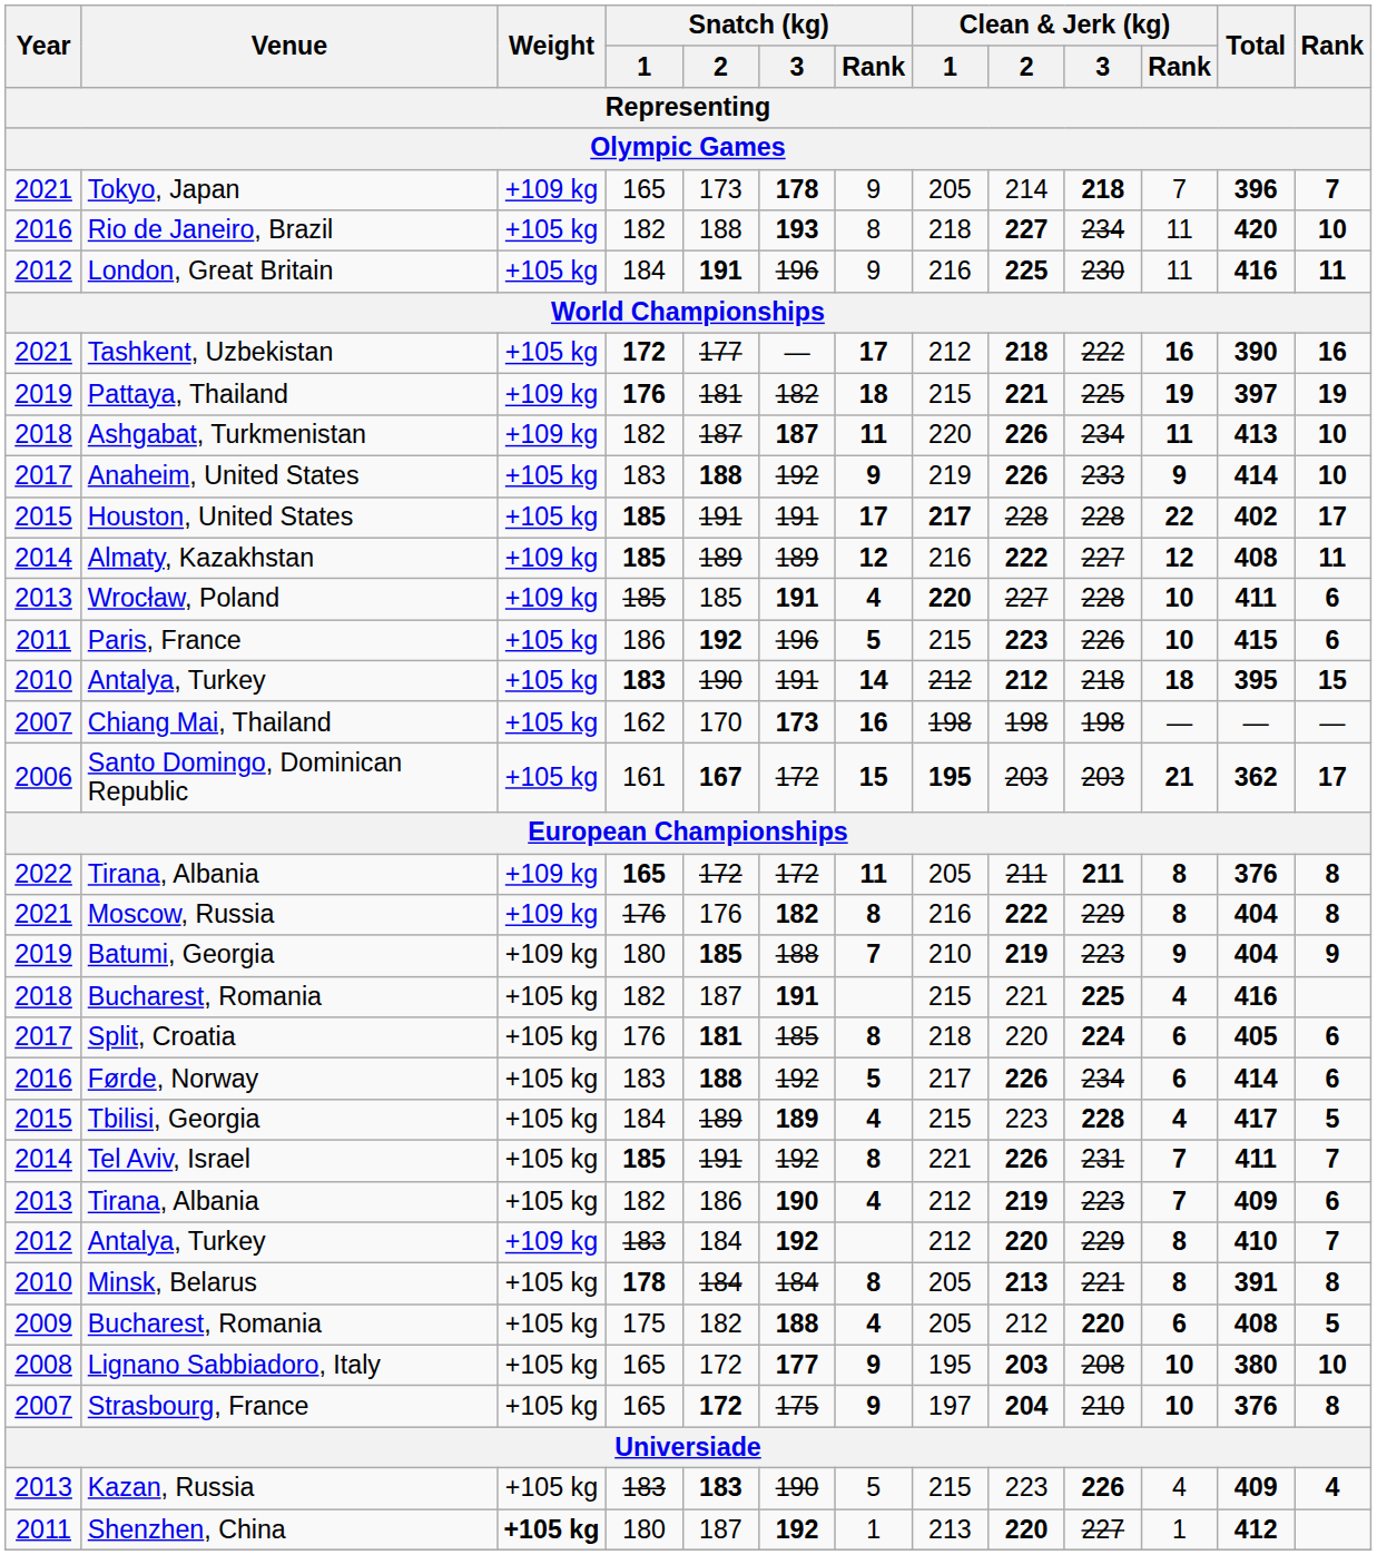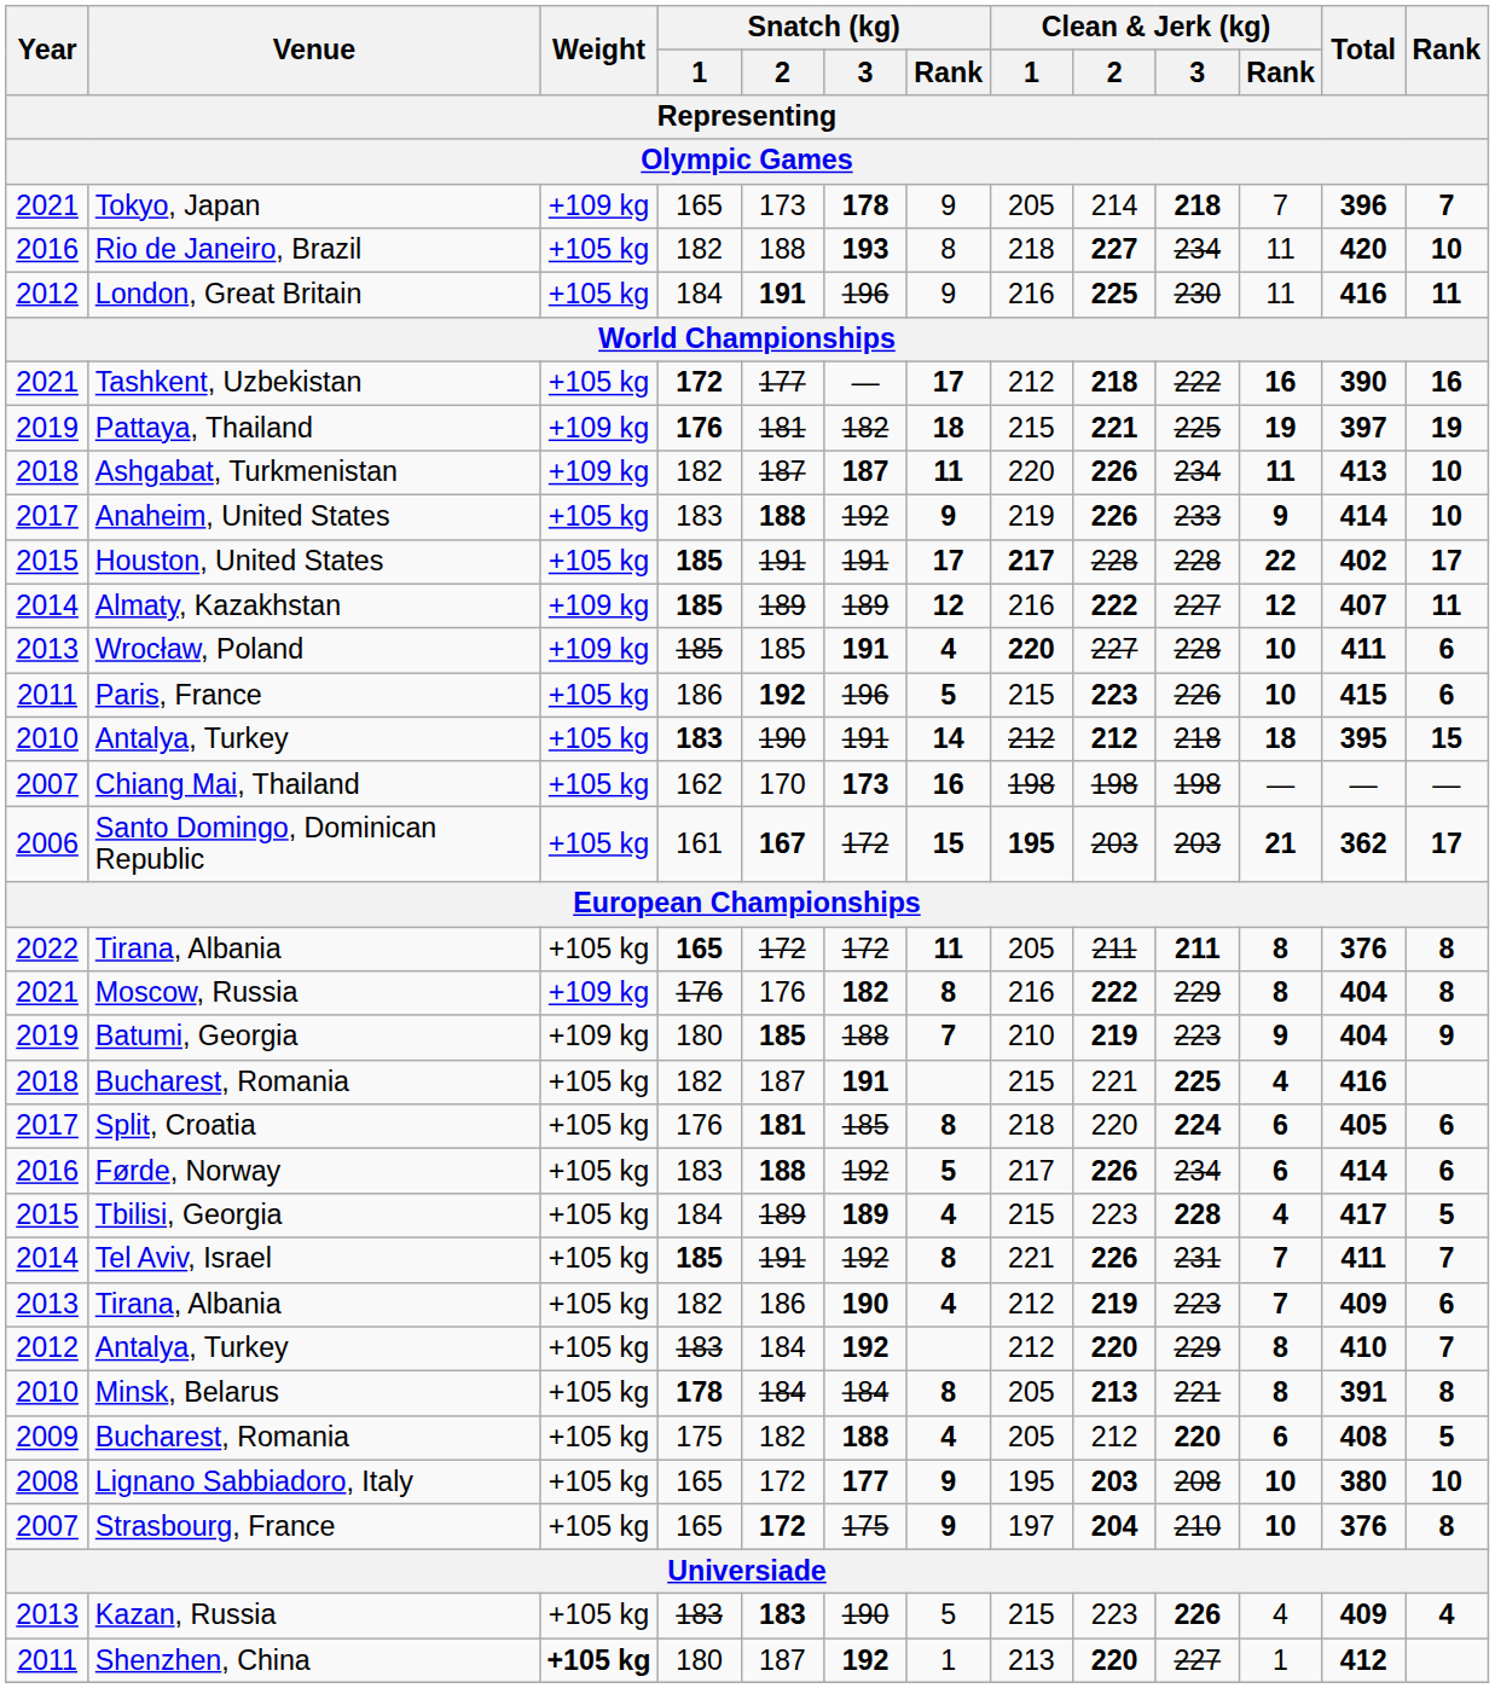 <table class = "wikitable" style="text-align:center;">
 <tr>
 <th rowspan=2 width=40>Year</th>
 <th rowspan=2 width=250>Venue</th>
 <th rowspan=2 width=60>Weight</th>
 <th colspan=4>Snatch (kg)</th>
 <th colspan=4>Clean & Jerk (kg)</th>
 <th rowspan=2 width=40>Total</th>
 <th rowspan=2 width=40>Rank</th>
 </tr>
 <tr>
 <th width=40>1</th>
 <th width=40>2</th>
 <th width=40>3</th>
 <th width=40>Rank</th>
 <th width=40>1</th>
 <th width=40>2</th>
 <th width=40>3</th>
 <th width=40>Rank</th>
 </tr>
 <tr>
 <th colspan=13>Representing </th>
 </tr>
 <tr>
 <th colspan=13><a href='#'>Olympic Games</a></th>
 </tr>
 <tr>
 <td><a href='#'>2021</a></td>
 <td align=left> <a href='#'>Tokyo</a>, Japan</td>
 <td><a href='#'>+109 kg</a></td>
 <td>165</td>
 <td>173</td>
 <td><strong>178</strong></td>
 <td>9</td>
 <td>205</td>
 <td>214</td>
 <td><strong>218</strong></td>
 <td>7</td>
 <td><strong>396</strong></td>
 <td><strong>7</strong></td>
 </tr>
 <tr>
 <td><a href='#'>2016</a></td>
 <td align=left> <a href='#'>Rio de Janeiro</a>, Brazil</td>
 <td><a href='#'>+105 kg</a></td>
 <td>182</td>
 <td>188</td>
 <td><strong>193</strong></td>
 <td>8</td>
 <td>218</td>
 <td><strong>227</strong></td>
 <td><s>234</s></td>
 <td>11</td>
 <td><strong>420</strong></td>
 <td><strong>10</strong></td>
 </tr>
 <tr>
 <td><a href='#'>2012</a></td>
 <td align=left> <a href='#'>London</a>, Great Britain</td>
 <td><a href='#'>+105 kg</a></td>
 <td>184</td>
 <td><strong>191</strong></td>
 <td><s>196</s></td>
 <td>9</td>
 <td>216</td>
 <td><strong>225</strong></td>
 <td><s>230</s></td>
 <td>11</td>
 <td><strong>416</strong></td>
 <td><strong>11</strong></td>
 </tr>
 <tr>
 <th colspan=13><a href='#'>World Championships</a></th>
 </tr>
 <tr>
 <td><a href='#'>2021</a></td>
 <td align=left> <a href='#'>Tashkent</a>, Uzbekistan</td>
 <td><a href='#'>+105 kg</a></td>
 <td><strong>172</strong></td>
 <td><s>177</s></td>
 <td>—</td>
 <td><strong>17</strong></td>
 <td>212</td>
 <td><strong>218</strong></td>
 <td><s>222</s></td>
 <td><strong>16</strong></td>
 <td><strong>390</strong></td>
 <td><strong>16</strong></td>
 </tr>
 <tr>
 <td><a href='#'>2019</a></td>
 <td align=left> <a href='#'>Pattaya</a>, Thailand</td>
 <td><a href='#'>+109 kg</a></td>
 <td><strong>176</strong></td>
 <td><s>181</s></td>
 <td><s>182</s></td>
 <td><strong>18</strong></td>
 <td>215</td>
 <td><strong>221</strong></td>
 <td><s>225</s></td>
 <td><strong>19</strong></td>
 <td><strong>397</strong></td>
 <td><strong>19</strong></td>
 </tr>
 <tr>
 <td><a href='#'>2018</a></td>
 <td align=left> <a href='#'>Ashgabat</a>, Turkmenistan</td>
 <td><a href='#'>+109 kg</a></td>
 <td>182</td>
 <td><s>187</s></td>
 <td><strong>187</strong></td>
 <td><strong>11</strong></td>
 <td>220</td>
 <td><strong>226</strong></td>
 <td><s>234</s></td>
 <td><strong>11</strong></td>
 <td><strong>413</strong></td>
 <td><strong>10</strong></td>
 </tr>
 <tr>
 <td><a href='#'>2017</a></td>
 <td align=left> <a href='#'>Anaheim</a>, United States</td>
 <td><a href='#'>+105 kg</a></td>
 <td>183</td>
 <td><strong>188</strong></td>
 <td><s>192</s></td>
 <td><strong>9</strong></td>
 <td>219</td>
 <td><strong>226</strong></td>
 <td><s>233</s></td>
 <td><strong>9</strong></td>
 <td><strong>414</strong></td>
 <td><strong>10</strong></td>
 </tr>
 <tr>
 <td><a href='#'>2015</a></td>
 <td align=left> <a href='#'>Houston</a>, United States</td>
 <td><a href='#'>+105 kg</a></td>
 <td><strong>185</strong></td>
 <td><s>191</s></td>
 <td><s>191</s></td>
 <td><strong>17</strong></td>
 <td><strong>217</strong></td>
 <td><s>228</s></td>
 <td><s>228</s></td>
 <td><strong>22</strong></td>
 <td><strong>402</strong></td>
 <td><strong>17</strong></td>
 </tr>
 <tr>
 <td><a href='#'>2014</a></td>
 <td align=left> <a href='#'>Almaty</a>, Kazakhstan</td>
 <td><a href='#'>+109 kg</a></td>
 <td><strong>185</strong></td>
 <td><s>189</s></td>
 <td><s>189</s></td>
 <td><strong>12</strong></td>
 <td>216</td>
 <td><strong>222</strong></td>
 <td><s>227</s></td>
 <td><strong>12</strong></td>
-<td><strong>408</strong></td>
+<td><strong>407</strong></td>
 <td><strong>11</strong></td>
 </tr>
 <tr>
 <td><a href='#'>2013</a></td>
 <td align=left> <a href='#'>Wrocław</a>, Poland</td>
 <td><a href='#'>+109 kg</a></td>
 <td><s>185</s></td>
 <td>185</td>
 <td><strong>191</strong></td>
 <td><strong>4</strong></td>
 <td><strong>220</strong></td>
 <td><s>227</s></td>
 <td><s>228</s></td>
 <td><strong>10</strong></td>
 <td><strong>411</strong></td>
 <td><strong>6</strong></td>
 </tr>
 <tr>
 <td><a href='#'>2011</a></td>
 <td align=left> <a href='#'>Paris</a>, France</td>
 <td><a href='#'>+105 kg</a></td>
 <td>186</td>
 <td><strong>192</strong></td>
 <td><s>196</s></td>
 <td><strong>5</strong></td>
 <td>215</td>
 <td><strong>223</strong></td>
 <td><s>226</s></td>
 <td><strong>10</strong></td>
 <td><strong>415</strong></td>
 <td><strong>6</strong></td>
 </tr>
 <tr>
 <td><a href='#'>2010</a></td>
 <td align=left> <a href='#'>Antalya</a>, Turkey</td>
 <td><a href='#'>+105 kg</a></td>
 <td><strong>183</strong></td>
 <td><s>190</s></td>
 <td><s>191</s></td>
 <td><strong>14</strong></td>
 <td><s>212</s></td>
 <td><strong>212</strong></td>
 <td><s>218</s></td>
 <td><strong>18</strong></td>
 <td><strong>395</strong></td>
 <td><strong>15</strong></td>
 </tr>
 <tr>
 <td><a href='#'>2007</a></td>
 <td align=left> <a href='#'>Chiang Mai</a>, Thailand</td>
 <td><a href='#'>+105 kg</a></td>
 <td>162</td>
 <td>170</td>
 <td><strong>173</strong></td>
 <td><strong>16</strong></td>
 <td><s>198</s></td>
 <td><s>198</s></td>
 <td><s>198</s></td>
 <td>—</td>
 <td>—</td>
 <td>—</td>
 </tr>
 <tr>
 <td><a href='#'>2006</a></td>
 <td align=left> <a href='#'>Santo Domingo</a>, Dominican Republic</td>
 <td><a href='#'>+105 kg</a></td>
 <td>161</td>
 <td><strong>167</strong></td>
 <td><s>172</s></td>
 <td><strong>15</strong></td>
 <td><strong>195</strong></td>
 <td><s>203</s></td>
 <td><s>203</s></td>
 <td><strong>21</strong></td>
 <td><strong>362</strong></td>
 <td><strong>17</strong></td>
 </tr>
 <tr>
 <th colspan=13><a href='#'>European Championships</a></th>
 </tr>
 <tr>
 <td><a href='#'>2022</a></td>
 <td align=left> <a href='#'>Tirana</a>, Albania</td>
-<td><a href='#'>+109 kg</a></td>
+<td>+105 kg</td>
 <td><strong>165</strong></td>
 <td><s>172</s></td>
 <td><s>172</s></td>
 <td><strong>11</strong></td>
 <td>205</td>
 <td><s>211</s></td>
 <td><strong>211</strong></td>
 <td><strong>8</strong></td>
 <td><strong>376</strong></td>
 <td><strong>8</strong></td>
 </tr>
 <tr>
 <td><a href='#'>2021</a></td>
 <td align=left> <a href='#'>Moscow</a>, Russia</td>
 <td><a href='#'>+109 kg</a></td>
 <td><s>176</s></td>
 <td>176</td>
 <td><strong>182</strong></td>
 <td><strong>8</strong></td>
 <td>216</td>
 <td><strong>222</strong></td>
 <td><s>229</s></td>
 <td><strong>8</strong></td>
 <td><strong>404</strong></td>
 <td><strong>8</strong></td>
 </tr>
 <tr>
 <td><a href='#'>2019</a></td>
 <td align=left> <a href='#'>Batumi</a>, Georgia</td>
 <td>+109 kg</td>
 <td>180</td>
 <td><strong>185</strong></td>
 <td><s>188</s></td>
 <td><strong>7</strong></td>
 <td>210</td>
 <td><strong>219</strong></td>
 <td><s>223</s></td>
 <td><strong>9</strong></td>
 <td><strong>404</strong></td>
 <td><strong>9</strong></td>
 </tr>
 <tr>
 <td><a href='#'>2018</a></td>
 <td align=left> <a href='#'>Bucharest</a>, Romania</td>
 <td>+105 kg</td>
 <td>182</td>
 <td>187</td>
 <td><strong>191</strong></td>
 <td><strong></strong></td>
 <td>215</td>
 <td>221</td>
 <td><strong>225</strong></td>
 <td><strong>4</strong></td>
 <td><strong>416</strong></td>
 <td><strong></strong></td>
 </tr>
 <tr>
 <td><a href='#'>2017</a></td>
 <td align=left> <a href='#'>Split</a>, Croatia</td>
 <td>+105 kg</td>
 <td>176</td>
 <td><strong>181</strong></td>
 <td><s>185</s></td>
 <td><strong>8</strong></td>
 <td>218</td>
 <td>220</td>
 <td><strong>224</strong></td>
 <td><strong>6</strong></td>
 <td><strong>405</strong></td>
 <td><strong>6</strong></td>
 </tr>
 <tr>
 <td><a href='#'>2016</a></td>
 <td align=left> <a href='#'>Førde</a>, Norway</td>
 <td>+105 kg</td>
 <td>183</td>
 <td><strong>188</strong></td>
 <td><s>192</s></td>
 <td><strong>5</strong></td>
 <td>217</td>
 <td><strong>226</strong></td>
 <td><s>234</s></td>
 <td><strong>6</strong></td>
 <td><strong>414</strong></td>
 <td><strong>6</strong></td>
 </tr>
 <tr>
 <td><a href='#'>2015</a></td>
 <td align=left> <a href='#'>Tbilisi</a>, Georgia</td>
 <td>+105 kg</td>
 <td>184</td>
 <td><s>189</s></td>
 <td><strong>189</strong></td>
 <td><strong>4</strong></td>
 <td>215</td>
 <td>223</td>
 <td><strong>228</strong></td>
 <td><strong>4</strong></td>
 <td><strong>417</strong></td>
 <td><strong>5</strong></td>
 </tr>
 <tr>
 <td><a href='#'>2014</a></td>
 <td align=left> <a href='#'>Tel Aviv</a>, Israel</td>
 <td>+105 kg</td>
 <td><strong>185</strong></td>
 <td><s>191</s></td>
 <td><s>192</s></td>
 <td><strong>8</strong></td>
 <td>221</td>
 <td><strong>226</strong></td>
 <td><s>231</s></td>
 <td><strong>7</strong></td>
 <td><strong>411</strong></td>
 <td><strong>7</strong></td>
 </tr>
 <tr>
 <td><a href='#'>2013</a></td>
 <td align=left> <a href='#'>Tirana</a>, Albania</td>
 <td>+105 kg</td>
 <td>182</td>
 <td>186</td>
 <td><strong>190</strong></td>
 <td><strong>4</strong></td>
 <td>212</td>
 <td><strong>219</strong></td>
 <td><s>223</s></td>
 <td><strong>7</strong></td>
 <td><strong>409</strong></td>
 <td><strong>6</strong></td>
 </tr>
 <tr>
 <td><a href='#'>2012</a></td>
 <td align=left> <a href='#'>Antalya</a>, Turkey</td>
-<td><a href='#'>+109 kg</a></td>
+<td>+105 kg</td>
 <td><s>183</s></td>
 <td>184</td>
 <td><strong>192</strong></td>
 <td><strong></strong></td>
 <td>212</td>
 <td><strong>220</strong></td>
 <td><s>229</s></td>
 <td><strong>8</strong></td>
 <td><strong>410</strong></td>
 <td><strong>7</strong></td>
 </tr>
 <tr>
 <td><a href='#'>2010</a></td>
 <td align=left> <a href='#'>Minsk</a>, Belarus</td>
 <td>+105 kg</td>
 <td><strong>178</strong></td>
 <td><s>184</s></td>
 <td><s>184</s></td>
 <td><strong>8</strong></td>
 <td>205</td>
 <td><strong>213</strong></td>
 <td><s>221</s></td>
 <td><strong>8</strong></td>
 <td><strong>391</strong></td>
 <td><strong>8</strong></td>
 </tr>
 <tr>
 <td><a href='#'>2009</a></td>
 <td align=left> <a href='#'>Bucharest</a>, Romania</td>
 <td>+105 kg</td>
 <td>175</td>
 <td>182</td>
 <td><strong>188</strong></td>
 <td><strong>4</strong></td>
 <td>205</td>
 <td>212</td>
 <td><strong>220</strong></td>
 <td><strong>6</strong></td>
 <td><strong>408</strong></td>
 <td><strong>5</strong></td>
 </tr>
 <tr>
 <td><a href='#'>2008</a></td>
 <td align=left> <a href='#'>Lignano Sabbiadoro</a>, Italy</td>
 <td>+105 kg</td>
 <td>165</td>
 <td>172</td>
 <td><strong>177</strong></td>
 <td><strong>9</strong></td>
 <td>195</td>
 <td><strong>203</strong></td>
 <td><s>208</s></td>
 <td><strong>10</strong></td>
 <td><strong>380</strong></td>
 <td><strong>10</strong></td>
 </tr>
 <tr>
 <td><a href='#'>2007</a></td>
 <td align=left> <a href='#'>Strasbourg</a>, France</td>
 <td>+105 kg</td>
 <td>165</td>
 <td><strong>172</strong></td>
 <td><s>175</s></td>
 <td><strong>9</strong></td>
 <td>197</td>
 <td><strong>204</strong></td>
 <td><s>210</s></td>
 <td><strong>10</strong></td>
 <td><strong>376</strong></td>
 <td><strong>8</strong></td>
 </tr>
 <tr>
 <th colspan=13><a href='#'>Universiade</a></th>
 </tr>
 <tr>
 <td><a href='#'>2013</a></td>
 <td align=left> <a href='#'>Kazan</a>, Russia</td>
 <td>+105 kg</td>
 <td><s>183</s></td>
 <td><strong>183</strong></td>
 <td><s>190</s></td>
 <td>5</td>
 <td>215</td>
 <td>223</td>
 <td><strong>226</strong></td>
 <td>4</td>
 <td><strong>409</strong></td>
 <td><strong>4</strong></td>
 </tr>
 <tr>
 <td><a href='#'>2011</a></td>
 <td align=left> <a href='#'>Shenzhen</a>, China</td>
 <td><strong>+105 kg</strong></td>
 <td>180</td>
 <td>187</td>
 <td><strong>192</strong></td>
 <td>1</td>
 <td>213</td>
 <td><strong>220</strong></td>
 <td><s>227</s></td>
 <td>1</td>
 <td><strong>412</strong></td>
 <td><strong></strong></td>
 </tr>
 <tr>
 </tr>
 </table>
